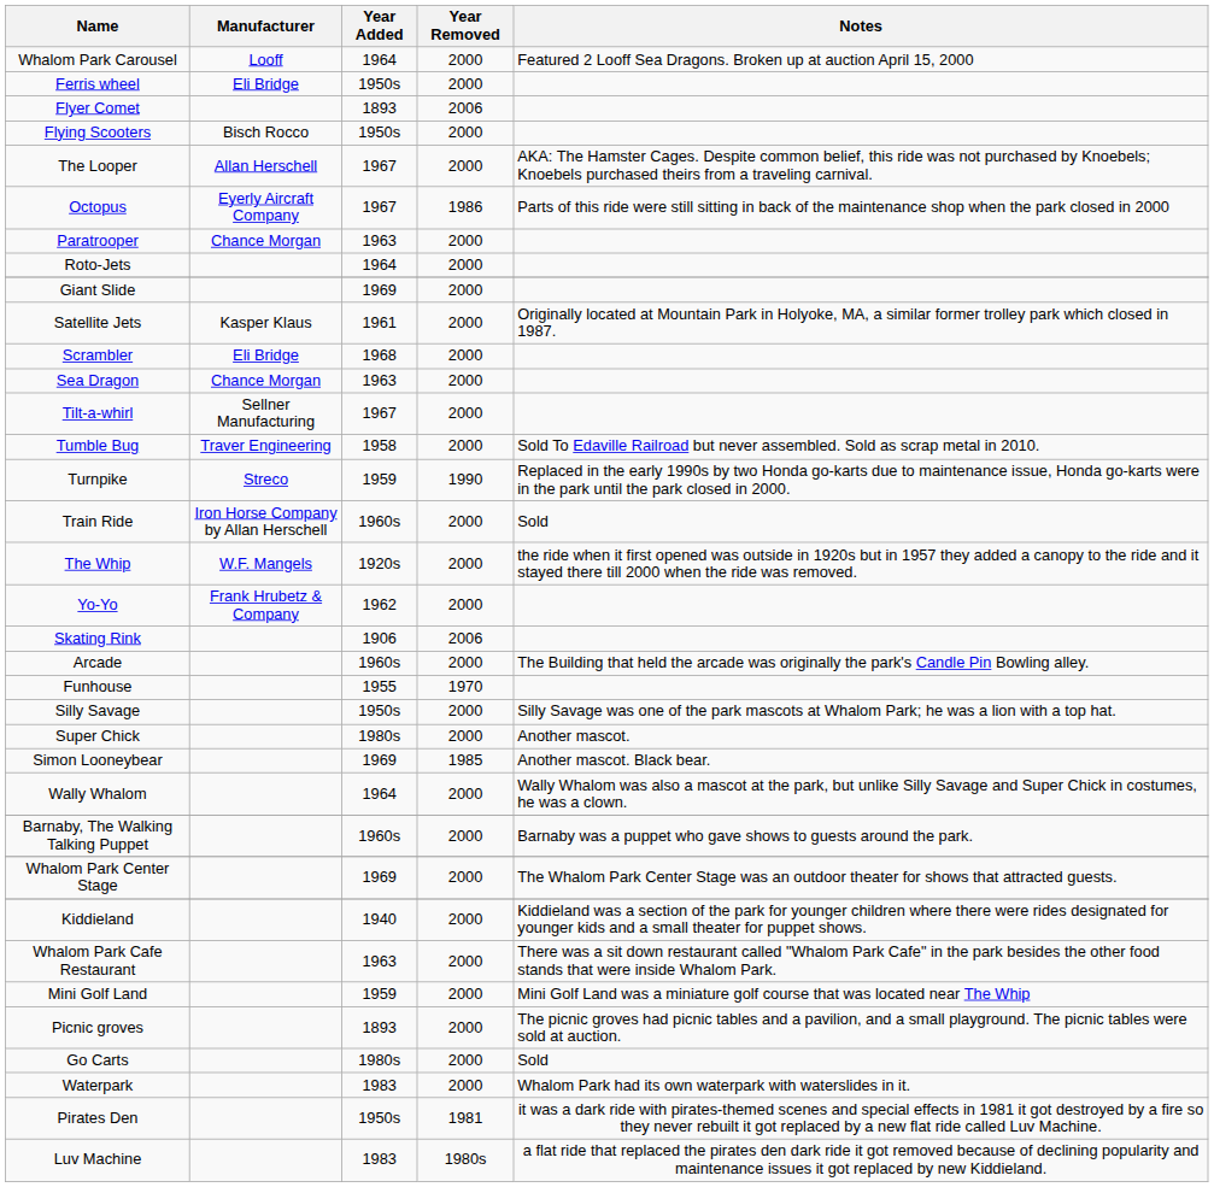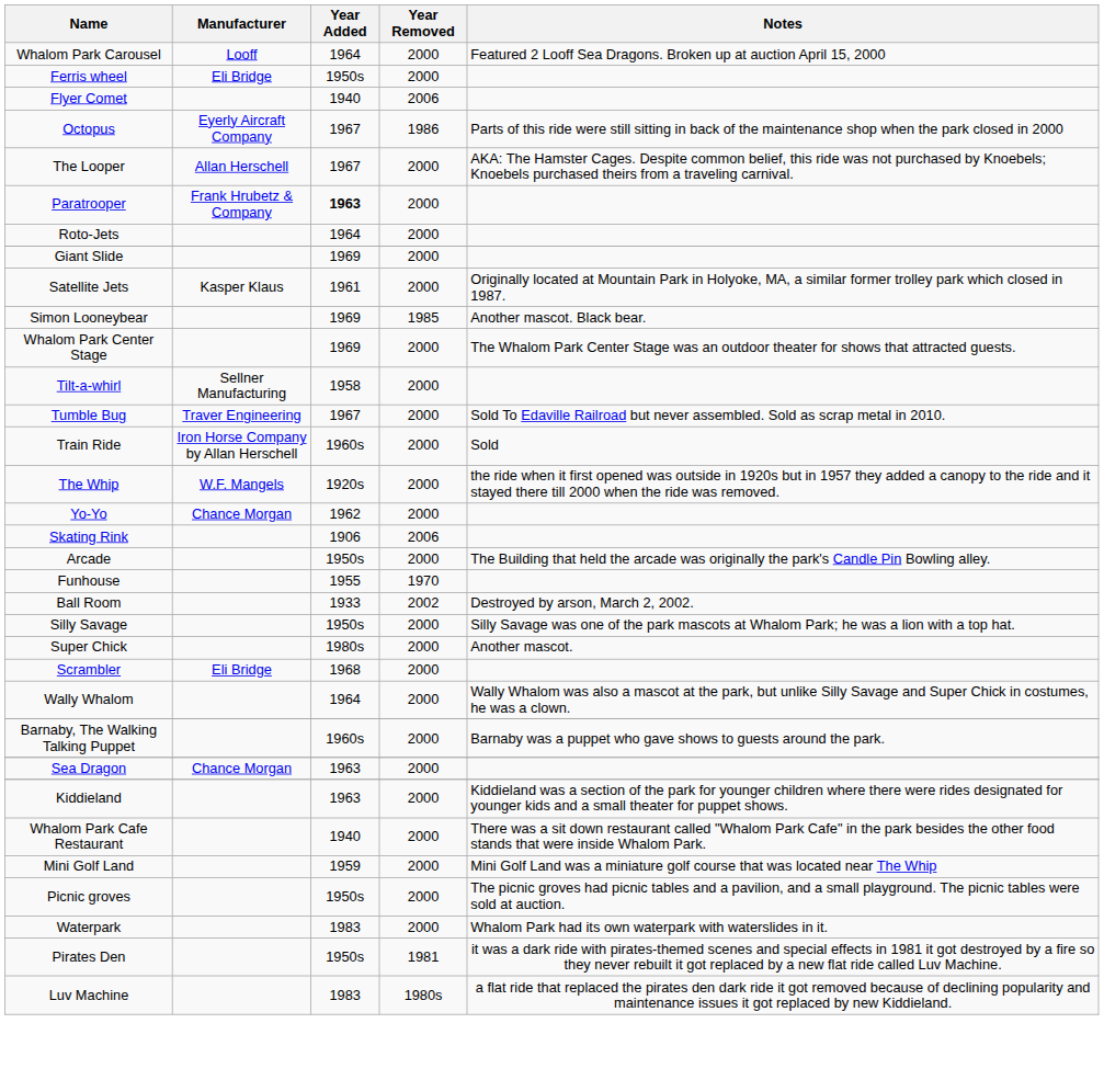 <table class="wikitable" style="text-align:center">
 <tr>
 <th>Name</th>
 <th>Manufacturer</th>
 <th>Year Added</th>
 <th>Year Removed</th>
 <th>Notes</th>
 </tr>
 <tr>
 <td>Whalom Park Carousel</td>
 <td><a href='#'>Looff</a></td>
 <td>1964</td>
 <td>2000</td>
 <td style="text-align:left">Featured 2 Looff Sea Dragons. Broken up at auction April 15, 2000</td>
 </tr>
 <tr>
 <td><a href='#'>Ferris wheel</a></td>
 <td><a href='#'>Eli Bridge</a></td>
 <td>1950s</td>
 <td>2000</td>
 <td style="text-align:left"></td>
 </tr>
 <tr>
 <td><a href='#'>Flyer Comet</a></td>
 <td></td>
-<td>1893</td>
+<td>1940</td>
 <td>2006</td>
 <td style="text-align:left"></td>
 </tr>
 <tr>
-<td><a href='#'>Flying Scooters</a></td>
-<td>Bisch Rocco</td>
-<td>1950s</td>
-<td>2000</td>
-<td style="text-align:left"></td>
+<td><a href='#'>Octopus</a></td>
+<td><a href='#'>Eyerly Aircraft Company</a></td>
+<td>1967</td>
+<td>1986</td>
+<td style="text-align:left">Parts of this ride were still sitting in back of the maintenance shop when the park closed in 2000</td>
 </tr>
 <tr>
 <td>The Looper</td>
 <td><a href='#'>Allan Herschell</a></td>
 <td>1967</td>
 <td>2000</td>
 <td style="text-align:left">AKA: The Hamster Cages. Despite common belief, this ride was not purchased by Knoebels; Knoebels purchased theirs from a traveling carnival.</td>
 </tr>
 <tr>
-<td><a href='#'>Octopus</a></td>
-<td><a href='#'>Eyerly Aircraft Company</a></td>
-<td>1967</td>
-<td>1986</td>
-<td style="text-align:left">Parts of this ride were still sitting in back of the maintenance shop when the park closed in 2000</td>
-</tr>
-<tr>
 <td><a href='#'>Paratrooper</a></td>
-<td><a href='#'>Chance Morgan</a></td>
-<td>1963</td>
+<td><a href='#'>Frank Hrubetz & Company</a></td>
+<td><strong>1963</strong></td>
 <td>2000</td>
 <td style="text-align:left"></td>
 </tr>
 <tr>
 <td>Roto-Jets</td>
 <td></td>
 <td>1964</td>
 <td>2000</td>
 <td style="text-align:left"></td>
 </tr>
 <tr>
 </tr>
 <tr>
 <td>Giant Slide</td>
 <td></td>
 <td>1969</td>
 <td>2000</td>
 <td style="text-align:left"></td>
 </tr>
 <tr>
 <td>Satellite Jets</td>
 <td>Kasper Klaus</td>
 <td>1961</td>
 <td>2000</td>
 <td style="text-align:left">Originally located at Mountain Park in Holyoke, MA, a similar former trolley park which closed in 1987.</td>
 </tr>
 <tr>
-<td><a href='#'>Scrambler</a></td>
-<td><a href='#'>Eli Bridge</a></td>
-<td>1968</td>
-<td>2000</td>
-<td style="text-align:left"></td>
+<td>Simon Looneybear</td>
+<td></td>
+<td>1969</td>
+<td>1985</td>
+<td style="text-align:left">Another mascot.  Black bear.</td>
 </tr>
 <tr>
-<td><a href='#'>Sea Dragon</a></td>
-<td><a href='#'>Chance Morgan</a></td>
-<td>1963</td>
+<td>Whalom Park Center Stage</td>
+<td></td>
+<td>1969</td>
 <td>2000</td>
-<td style="text-align:left"></td>
+<td style="text-align:left">The Whalom Park Center Stage was an outdoor theater for shows that attracted guests.</td>
 </tr>
 <tr>
 <td><a href='#'>Tilt-a-whirl</a></td>
 <td>Sellner Manufacturing</td>
-<td>1967</td>
+<td>1958</td>
 <td>2000</td>
 <td style="text-align:left"></td>
 </tr>
 <tr>
 <td><a href='#'>Tumble Bug</a></td>
 <td><a href='#'>Traver Engineering</a></td>
-<td>1958</td>
+<td>1967</td>
 <td>2000</td>
 <td style="text-align:left">Sold To <a href='#'>Edaville Railroad</a> but never assembled. Sold as scrap metal in 2010.</td>
-</tr>
-<tr>
-<td>Turnpike</td>
-<td><a href='#'>Streco</a></td>
-<td>1959</td>
-<td>1990</td>
-<td style="text-align:left">Replaced in the early 1990s by two Honda go-karts due to maintenance issue, Honda go-karts were in the park until the park closed in 2000.</td>
 </tr>
 <tr>
 <td>Train Ride</td>
 <td><a href='#'>Iron Horse Company</a><br>by Allan Herschell</td>
 <td>1960s</td>
 <td>2000</td>
 <td style="text-align:left">Sold</td>
 </tr>
 <tr>
 <td><a href='#'>The Whip</a></td>
 <td><a href='#'>W.F. Mangels</a></td>
 <td>1920s</td>
 <td>2000</td>
 <td style="text-align:left">the ride when it first opened was outside in 1920s but in 1957 they added a canopy to the ride and it stayed there till 2000 when the ride was removed.</td>
 </tr>
 <tr>
 <td><a href='#'>Yo-Yo</a></td>
-<td><a href='#'>Frank Hrubetz & Company</a></td>
+<td><a href='#'>Chance Morgan</a></td>
 <td>1962</td>
 <td>2000</td>
 <td style="text-align:left"></td>
 </tr>
 <tr>
 <td><a href='#'>Skating Rink</a></td>
 <td></td>
 <td>1906</td>
 <td>2006</td>
 <td style="text-align:left"></td>
 </tr>
 <tr>
 <td>Arcade</td>
 <td></td>
-<td>1960s</td>
+<td>1950s</td>
 <td>2000</td>
 <td style="text-align:left">The Building that held the arcade was originally the park's <a href='#'>Candle Pin</a> Bowling alley.</td>
 </tr>
 <tr>
 <td>Funhouse</td>
 <td></td>
 <td>1955</td>
 <td>1970</td>
+</tr>
+<tr>
+<td>Ball Room</td>
+<td></td>
+<td>1933</td>
+<td>2002</td>
+<td style="text-align:left">Destroyed by arson, March 2, 2002.</td>
 </tr>
 <tr>
 <td>Silly Savage</td>
 <td></td>
 <td>1950s</td>
 <td>2000</td>
 <td style="text-align:left">Silly Savage was one of the park mascots at Whalom Park; he was a lion with a top hat.</td>
 </tr>
 <tr>
 <td>Super Chick</td>
 <td></td>
 <td>1980s</td>
 <td>2000</td>
 <td style="text-align:left">Another mascot.</td>
 </tr>
 <tr>
-<td>Simon Looneybear</td>
-<td></td>
-<td>1969</td>
-<td>1985</td>
-<td style="text-align:left">Another mascot.  Black bear.</td>
+<td><a href='#'>Scrambler</a></td>
+<td><a href='#'>Eli Bridge</a></td>
+<td>1968</td>
+<td>2000</td>
+<td style="text-align:left"></td>
 </tr>
 <tr>
 <td>Wally Whalom</td>
 <td></td>
 <td>1964</td>
 <td>2000</td>
 <td style="text-align:left">Wally Whalom was also a mascot at the park, but unlike Silly Savage and Super Chick in costumes, he was a clown.</td>
 </tr>
 <tr>
 </tr>
 <tr>
 <td>Barnaby, The Walking Talking Puppet</td>
 <td></td>
 <td>1960s</td>
 <td>2000</td>
 <td style="text-align:left">Barnaby was a puppet who gave shows to guests around the park.</td>
 </tr>
 <tr>
 </tr>
 <tr>
-<td>Whalom Park Center Stage</td>
-<td></td>
-<td>1969</td>
+<td><a href='#'>Sea Dragon</a></td>
+<td><a href='#'>Chance Morgan</a></td>
+<td>1963</td>
 <td>2000</td>
-<td style="text-align:left">The Whalom Park Center Stage was an outdoor theater for shows that attracted guests.</td>
+<td style="text-align:left"></td>
 </tr>
 <tr>
 </tr>
 <tr>
 <td>Kiddieland</td>
 <td></td>
-<td>1940</td>
+<td>1963</td>
 <td>2000</td>
 <td style="text-align:left">Kiddieland was a section of the park for younger children where there were rides designated for younger kids and a small theater for puppet shows.</td>
 </tr>
 <tr>
 <td>Whalom Park Cafe Restaurant</td>
 <td></td>
-<td>1963</td>
+<td>1940</td>
 <td>2000</td>
 <td style="text-align:left">There was a sit down restaurant called "Whalom Park Cafe" in the park besides the other food stands that were inside Whalom Park.</td>
 </tr>
 <tr>
 <td>Mini Golf Land</td>
 <td></td>
 <td>1959</td>
 <td>2000</td>
 <td style="text-align:left">Mini Golf Land was a miniature golf course that was located near <a href='#'>The Whip</a></td>
 </tr>
 <tr>
 <td>Picnic groves</td>
 <td></td>
-<td>1893</td>
+<td>1950s</td>
 <td>2000</td>
 <td style="text-align:left">The picnic groves had picnic tables and a pavilion, and a small playground. The picnic tables were sold at auction.</td>
-</tr>
-<tr>
-<td>Go Carts</td>
-<td></td>
-<td>1980s</td>
-<td>2000</td>
-<td style="text-align:left">Sold</td>
 </tr>
 <tr>
 <td>Waterpark</td>
 <td></td>
 <td>1983</td>
 <td>2000</td>
 <td style="text-align:left">Whalom Park had its own waterpark with waterslides in it.</td>
 </tr>
 <tr>
 <td>Pirates Den</td>
 <td></td>
 <td>1950s</td>
 <td>1981</td>
 <td>it was a dark ride with pirates-themed scenes and special effects in 1981 it got destroyed by a fire so they never rebuilt it got replaced by a new flat ride called Luv Machine.</td>
 </tr>
 <tr>
 <td>Luv Machine</td>
 <td></td>
 <td>1983</td>
 <td>1980s</td>
 <td>a flat ride that replaced the pirates den dark ride it got removed because of declining popularity and maintenance issues it got replaced by new Kiddieland.</td>
 </tr>
 </table>
